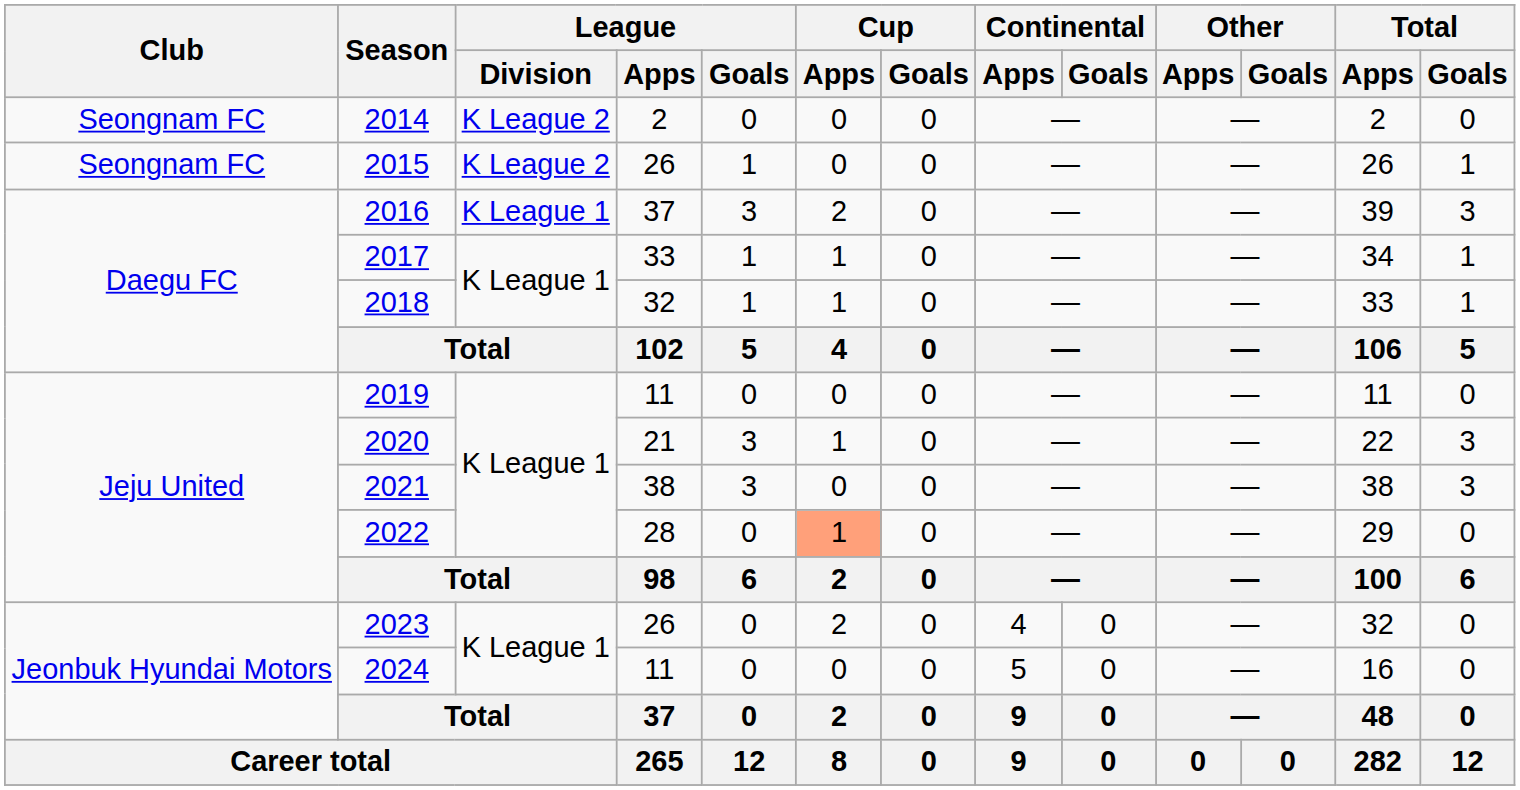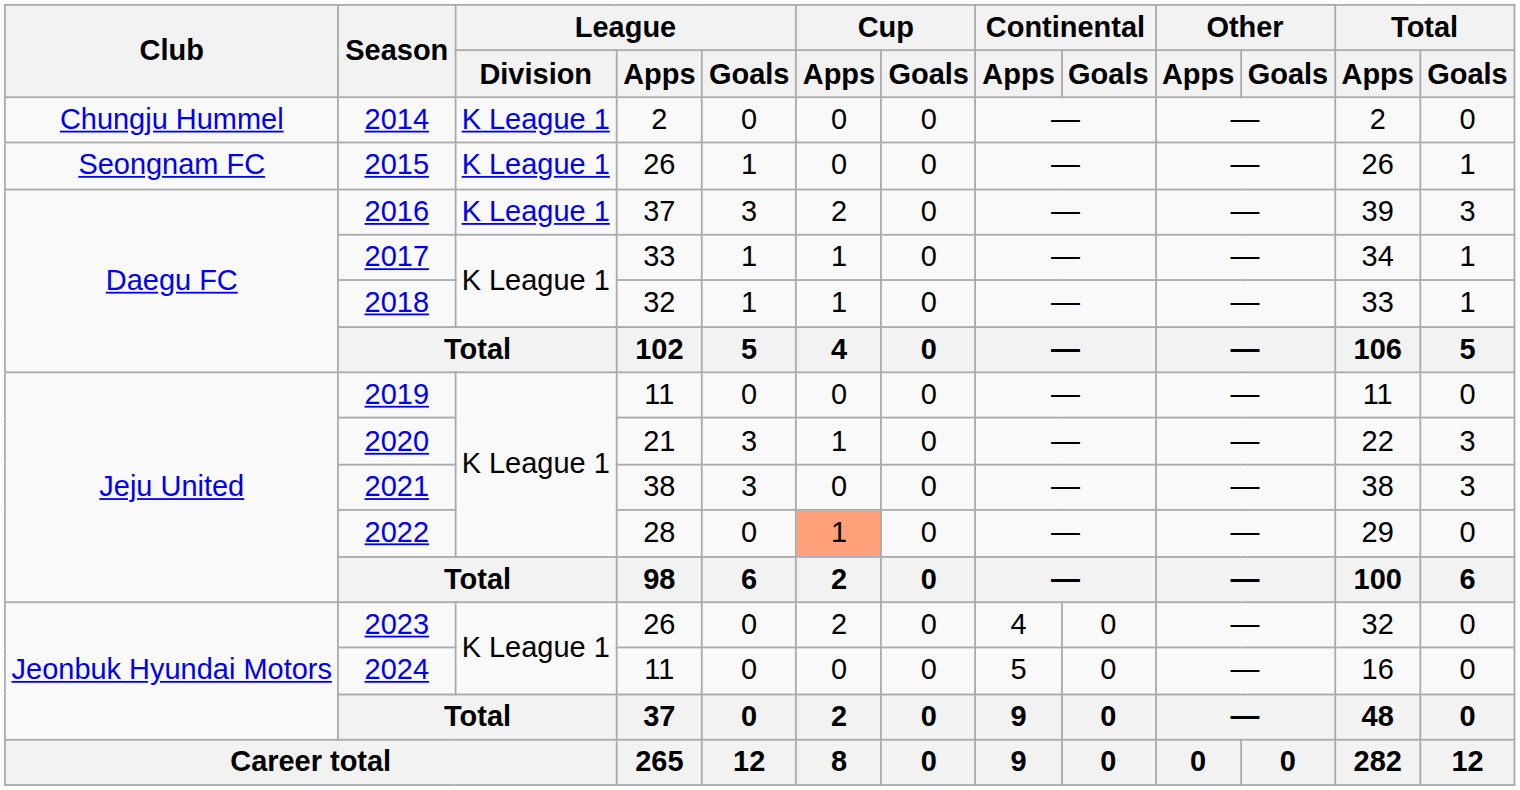 <table class="wikitable" style="text-align:center">
 <tr>
 <th rowspan="2">Club</th>
 <th rowspan="2">Season</th>
 <th colspan="3">League</th>
 <th colspan="2">Cup</th>
 <th colspan="2">Continental</th>
 <th colspan="2">Other</th>
 <th colspan="2">Total</th>
 </tr>
 <tr>
 <th>Division</th>
 <th>Apps</th>
 <th>Goals</th>
 <th>Apps</th>
 <th>Goals</th>
 <th>Apps</th>
 <th>Goals</th>
 <th>Apps</th>
 <th>Goals</th>
 <th>Apps</th>
 <th>Goals</th>
 </tr>
 <tr>
-<td><a href='#'>Seongnam FC</a></td>
+<td><a href='#'>Chungju Hummel</a></td>
 <td><a href='#'>2014</a></td>
-<td><a href='#'>K League 2</a></td>
+<td><a href='#'>K League 1</a></td>
 <td>2</td>
 <td>0</td>
 <td>0</td>
 <td>0</td>
 <td colspan="2">—</td>
 <td colspan="2">—</td>
 <td>2</td>
 <td>0</td>
 </tr>
 <tr>
 <td><a href='#'>Seongnam FC</a></td>
 <td><a href='#'>2015</a></td>
-<td><a href='#'>K League 2</a></td>
+<td><a href='#'>K League 1</a></td>
 <td>26</td>
 <td>1</td>
 <td>0</td>
 <td>0</td>
 <td colspan="2">—</td>
 <td colspan="2">—</td>
 <td>26</td>
 <td>1</td>
 </tr>
 <tr>
 <td rowspan="4"><a href='#'>Daegu FC</a></td>
 <td><a href='#'>2016</a></td>
 <td><a href='#'>K League 1</a></td>
 <td>37</td>
 <td>3</td>
 <td>2</td>
 <td>0</td>
 <td colspan="2">—</td>
 <td colspan="2">—</td>
 <td>39</td>
 <td>3</td>
 </tr>
 <tr>
 <td><a href='#'>2017</a></td>
 <td rowspan="2">K League 1</td>
 <td>33</td>
 <td>1</td>
 <td>1</td>
 <td>0</td>
 <td colspan="2">—</td>
 <td colspan="2">—</td>
 <td>34</td>
 <td>1</td>
 </tr>
 <tr>
 <td><a href='#'>2018</a></td>
 <td>32</td>
 <td>1</td>
 <td>1</td>
 <td>0</td>
 <td colspan="2">—</td>
 <td colspan="2">—</td>
 <td>33</td>
 <td>1</td>
 </tr>
 <tr>
 <th colspan="2">Total</th>
 <th>102</th>
 <th>5</th>
 <th>4</th>
 <th>0</th>
 <th colspan="2">—</th>
 <th colspan="2">—</th>
 <th>106</th>
 <th>5</th>
 </tr>
 <tr>
 <td rowspan="5"><a href='#'>Jeju United</a></td>
 <td><a href='#'>2019</a></td>
 <td rowspan="4">K League 1</td>
 <td>11</td>
 <td>0</td>
 <td>0</td>
 <td>0</td>
 <td colspan="2">—</td>
 <td colspan="2">—</td>
 <td>11</td>
 <td>0</td>
 </tr>
 <tr>
 <td><a href='#'>2020</a></td>
 <td>21</td>
 <td>3</td>
 <td>1</td>
 <td>0</td>
 <td colspan="2">—</td>
 <td colspan="2">—</td>
 <td>22</td>
 <td>3</td>
 </tr>
 <tr>
 <td><a href='#'>2021</a></td>
 <td>38</td>
 <td>3</td>
 <td>0</td>
 <td>0</td>
 <td colspan="2">—</td>
 <td colspan="2">—</td>
 <td>38</td>
 <td>3</td>
 </tr>
 <tr>
 <td><a href='#'>2022</a></td>
 <td>28</td>
 <td>0</td>
 <td style="background: lightsalmon;">1</td>
 <td>0</td>
 <td colspan="2">—</td>
 <td colspan="2">—</td>
 <td>29</td>
 <td>0</td>
 </tr>
 <tr>
 <th colspan="2">Total</th>
 <th>98</th>
 <th>6</th>
 <th>2</th>
 <th>0</th>
 <th colspan="2">—</th>
 <th colspan="2">—</th>
 <th>100</th>
 <th>6</th>
 </tr>
 <tr>
 <td rowspan="3"><a href='#'>Jeonbuk Hyundai Motors</a></td>
 <td><a href='#'>2023</a></td>
 <td rowspan="2">K League 1</td>
 <td>26</td>
 <td>0</td>
 <td>2</td>
 <td>0</td>
 <td>4</td>
 <td>0</td>
 <td colspan="2">—</td>
 <td>32</td>
 <td>0</td>
 </tr>
 <tr>
 <td><a href='#'>2024</a></td>
 <td>11</td>
 <td>0</td>
 <td>0</td>
 <td>0</td>
 <td>5</td>
 <td>0</td>
 <td colspan="2">—</td>
 <td>16</td>
 <td>0</td>
 </tr>
 <tr>
 <th colspan="2">Total</th>
 <th>37</th>
 <th>0</th>
 <th>2</th>
 <th>0</th>
 <th>9</th>
 <th>0</th>
 <th colspan="2">—</th>
 <th>48</th>
 <th>0</th>
 </tr>
 <tr>
 <th colspan="3">Career total</th>
 <th>265</th>
 <th>12</th>
 <th>8</th>
 <th>0</th>
 <th>9</th>
 <th>0</th>
 <th>0</th>
 <th>0</th>
 <th>282</th>
 <th>12</th>
 </tr>
 </table>
